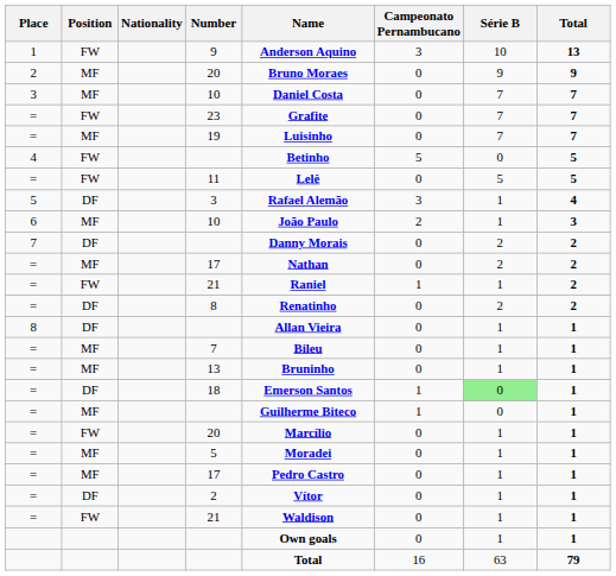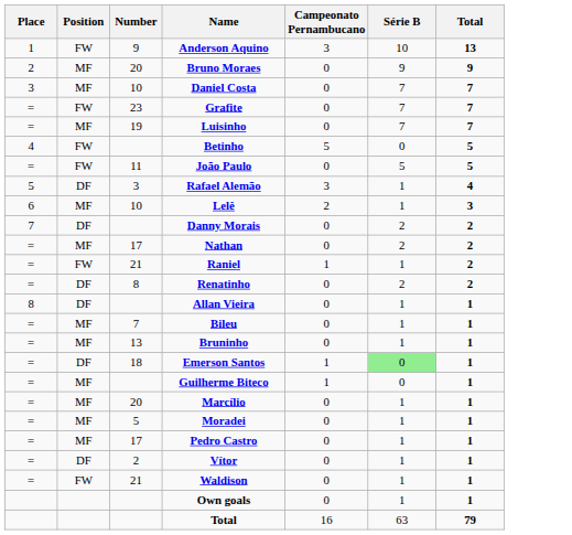 <table class="wikitable" style="font-size: 95%; text-align: center;">
 <tr>
 <th width=60>Place</th>
 <th width=60>Position</th>
-<th width=60>Nationality</th>
 <th width=60>Number</th>
 <th width=150>Name</th>
 <th width=80>Campeonato Pernambucano</th>
 <th width=80>Série B</th>
 <th width=80>Total</th>
 </tr>
 <tr>
 <td>1</td>
 <td>FW</td>
-<td></td>
 <td>9</td>
 <td><strong><a href='#'>Anderson Aquino</a></strong></td>
 <td>3</td>
 <td>10</td>
 <td><strong>13</strong></td>
 </tr>
 <tr>
 <td>2</td>
 <td>MF</td>
-<td></td>
 <td>20</td>
 <td><strong><a href='#'>Bruno Moraes</a></strong></td>
 <td>0</td>
 <td>9</td>
 <td><strong>9</strong></td>
 </tr>
 <tr>
 <td>3</td>
 <td>MF</td>
-<td></td>
 <td>10</td>
 <td><strong><a href='#'>Daniel Costa</a></strong></td>
 <td>0</td>
 <td>7</td>
 <td><strong>7</strong></td>
 </tr>
 <tr>
 <td>=</td>
 <td>FW</td>
-<td></td>
 <td>23</td>
 <td><strong><a href='#'>Grafite</a></strong></td>
 <td>0</td>
 <td>7</td>
 <td><strong>7</strong></td>
 </tr>
 <tr>
 <td>=</td>
 <td>MF</td>
-<td></td>
 <td>19</td>
 <td><strong><a href='#'>Luisinho</a></strong></td>
 <td>0</td>
 <td>7</td>
 <td><strong>7</strong></td>
 </tr>
 <tr>
 <td>4</td>
 <td>FW</td>
 <td></td>
-<td></td>
 <td><strong><a href='#'>Betinho</a></strong></td>
 <td>5</td>
 <td>0</td>
 <td><strong>5</strong></td>
 </tr>
 <tr>
 <td>=</td>
 <td>FW</td>
-<td></td>
 <td>11</td>
-<td><strong><a href='#'>Lelê</a></strong></td>
+<td><strong><a href='#'>João Paulo</a></strong></td>
 <td>0</td>
 <td>5</td>
 <td><strong>5</strong></td>
 </tr>
 <tr>
 <td>5</td>
 <td>DF</td>
-<td></td>
 <td>3</td>
 <td><strong><a href='#'>Rafael Alemão</a></strong></td>
 <td>3</td>
 <td>1</td>
 <td><strong>4</strong></td>
 </tr>
 <tr>
 <td>6</td>
 <td>MF</td>
-<td></td>
 <td>10</td>
-<td><strong><a href='#'>João Paulo</a></strong></td>
+<td><strong><a href='#'>Lelê</a></strong></td>
 <td>2</td>
 <td>1</td>
 <td><strong>3</strong></td>
 </tr>
 <tr>
 <td>7</td>
 <td>DF</td>
-<td></td>
 <td></td>
 <td><strong><a href='#'>Danny Morais</a></strong></td>
 <td>0</td>
 <td>2</td>
 <td><strong>2</strong></td>
 </tr>
 <tr>
 <td>=</td>
 <td>MF</td>
-<td></td>
 <td>17</td>
 <td><strong><a href='#'>Nathan</a></strong></td>
 <td>0</td>
 <td>2</td>
 <td><strong>2</strong></td>
 </tr>
 <tr>
 <td>=</td>
 <td>FW</td>
-<td></td>
 <td>21</td>
 <td><strong><a href='#'>Raniel</a></strong></td>
 <td>1</td>
 <td>1</td>
 <td><strong>2</strong></td>
 </tr>
 <tr>
 <td>=</td>
 <td>DF</td>
-<td></td>
 <td>8</td>
 <td><strong><a href='#'>Renatinho</a></strong></td>
 <td>0</td>
 <td>2</td>
 <td><strong>2</strong></td>
 </tr>
 <tr>
 <td>8</td>
 <td>DF</td>
 <td></td>
-<td></td>
 <td><strong><a href='#'>Allan Vieira</a></strong></td>
 <td>0</td>
 <td>1</td>
 <td><strong>1</strong></td>
 </tr>
 <tr>
 <td>=</td>
 <td>MF</td>
-<td></td>
 <td>7</td>
 <td><strong><a href='#'>Bileu</a></strong></td>
 <td>0</td>
 <td>1</td>
 <td><strong>1</strong></td>
 </tr>
 <tr>
 <td>=</td>
 <td>MF</td>
-<td></td>
 <td>13</td>
 <td><strong><a href='#'>Bruninho</a></strong></td>
 <td>0</td>
 <td>1</td>
 <td><strong>1</strong></td>
 </tr>
 <tr>
 <td>=</td>
 <td>DF</td>
-<td></td>
 <td>18</td>
 <td><strong><a href='#'>Emerson Santos</a></strong></td>
 <td>1</td>
 <td style="background: lightgreen;">0</td>
 <td><strong>1</strong></td>
 </tr>
 <tr>
 <td>=</td>
 <td>MF</td>
 <td></td>
-<td></td>
 <td><strong><a href='#'>Guilherme Biteco</a></strong></td>
 <td>1</td>
 <td>0</td>
 <td><strong>1</strong></td>
 </tr>
 <tr>
 <td>=</td>
-<td>FW</td>
-<td></td>
+<td>MF</td>
 <td>20</td>
 <td><strong><a href='#'>Marcílio</a></strong></td>
 <td>0</td>
 <td>1</td>
 <td><strong>1</strong></td>
 </tr>
 <tr>
 <td>=</td>
 <td>MF</td>
-<td></td>
 <td>5</td>
 <td><strong><a href='#'>Moradei</a></strong></td>
 <td>0</td>
 <td>1</td>
 <td><strong>1</strong></td>
 </tr>
 <tr>
 <td>=</td>
 <td>MF</td>
-<td></td>
 <td>17</td>
 <td><strong><a href='#'>Pedro Castro</a></strong></td>
 <td>0</td>
 <td>1</td>
 <td><strong>1</strong></td>
 </tr>
 <tr>
 <td>=</td>
 <td>DF</td>
-<td></td>
 <td>2</td>
 <td><strong><a href='#'>Vítor</a></strong></td>
 <td>0</td>
 <td>1</td>
 <td><strong>1</strong></td>
 </tr>
 <tr>
 <td>=</td>
 <td>FW</td>
-<td></td>
 <td>21</td>
 <td><strong><a href='#'>Waldison</a></strong></td>
 <td>0</td>
 <td>1</td>
 <td><strong>1</strong></td>
 </tr>
 <tr>
-<td></td>
 <td></td>
 <td></td>
 <td></td>
 <td><strong>Own goals</strong></td>
 <td>0</td>
 <td>1</td>
 <td><strong>1</strong></td>
 </tr>
 <tr>
 <td></td>
 <td></td>
 <td></td>
-<td></td>
 <td><strong>Total</strong></td>
 <td>16</td>
 <td>63</td>
 <td><strong>79</strong></td>
 </tr>
 </table>
